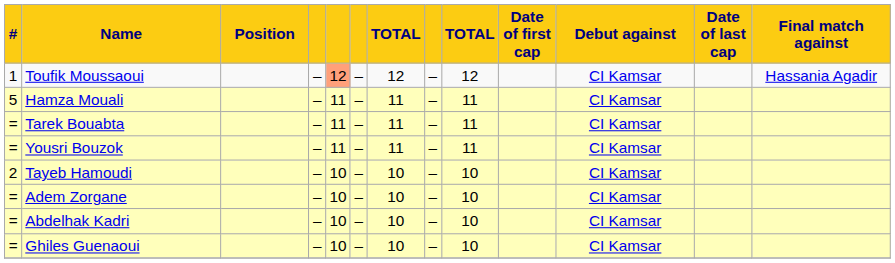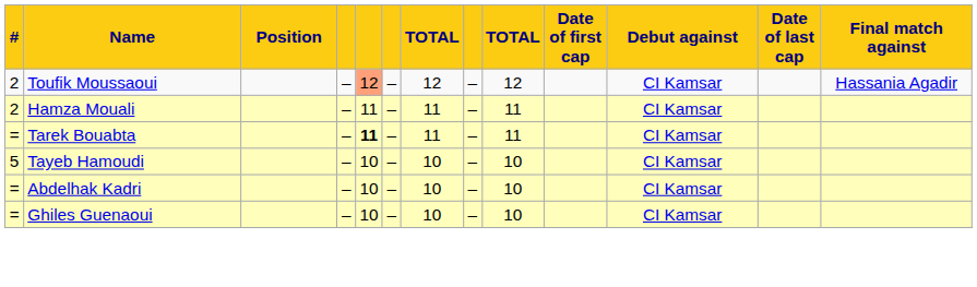 <table border="0" class="wikitable" style="text-align:center;font-size:95%">
 <tr>
 <th scope=col style="color:#000080; background:#FCCC12;" width=10>#</th>
 <th scope=col style="color:#000080; background:#FCCC12;" width=190>Name</th>
 <th scope=col style="color:#000080; background:#FCCC12;" width=80>Position</th>
 <th scope=col style="color:#000080; background:#FCCC12;" width=10><a href='#'></a></th>
 <th scope=col style="color:#000080; background:#FCCC12;" width=10><a href='#'></a></th>
 <th scope=col style="color:#000080; background:#FCCC12;" width=10><a href='#'></a></th>
 <th scope=col style="color:#000080; background:#FCCC12;" width=10>TOTAL</th>
 <th scope=col style="color:#000080; background:#FCCC12;" width=10><a href='#'></a></th>
 <th scope=col style="color:#000080; background:#FCCC12;" width=10>TOTAL</th>
 <th scope=col style="color:#000080; background:#FCCC12;" width=50>Date of first cap</th>
 <th scope=col style="color:#000080; background:#FCCC12;" width=130>Debut against</th>
 <th scope=col style="color:#000080; background:#FCCC12;" width=50>Date of last cap</th>
 <th scope=col style="color:#000080; background:#FCCC12;" width=130>Final match against</th>
 </tr>
 <tr>
-<td>1</td>
+<td>2</td>
 <td align="left"> <a href='#'>Toufik Moussaoui</a></td>
 <td></td>
 <td>–</td>
 <td style="background: lightsalmon;">12</td>
 <td>–</td>
 <td>12</td>
 <td>–</td>
 <td>12</td>
 <td></td>
 <td><a href='#'>CI Kamsar</a></td>
 <td></td>
 <td><a href='#'>Hassania Agadir</a></td>
 </tr>
 <tr style="background:#ffb">
-<td>5</td>
+<td>2</td>
 <td align="left"> <a href='#'>Hamza Mouali</a></td>
 <td></td>
 <td>–</td>
 <td>11</td>
 <td>–</td>
 <td>11</td>
 <td>–</td>
 <td>11</td>
 <td></td>
 <td><a href='#'>CI Kamsar</a></td>
 <td></td>
 <td></td>
 </tr>
 <tr style="background:#ffb">
 <td>=</td>
 <td align="left"> <a href='#'>Tarek Bouabta</a></td>
 <td></td>
 <td>–</td>
-<td>11</td>
+<td><strong>11</strong></td>
 <td>–</td>
 <td>11</td>
 <td>–</td>
 <td>11</td>
 <td></td>
 <td><a href='#'>CI Kamsar</a></td>
 <td></td>
 <td></td>
 </tr>
 <tr style="background:#ffb">
-<td>=</td>
-<td align="left"> <a href='#'>Yousri Bouzok</a></td>
-<td></td>
-<td>–</td>
-<td>11</td>
-<td>–</td>
-<td>11</td>
-<td>–</td>
-<td>11</td>
-<td></td>
-<td><a href='#'>CI Kamsar</a></td>
-<td></td>
-<td></td>
-</tr>
-<tr style="background:#ffb">
-<td>2</td>
+<td>5</td>
 <td align="left"> <a href='#'>Tayeb Hamoudi</a></td>
-<td></td>
-<td>–</td>
-<td>10</td>
-<td>–</td>
-<td>10</td>
-<td>–</td>
-<td>10</td>
-<td></td>
-<td><a href='#'>CI Kamsar</a></td>
-<td></td>
-<td></td>
-</tr>
-<tr style="background:#ffb">
-<td>=</td>
-<td align="left"> <a href='#'>Adem Zorgane</a></td>
 <td></td>
 <td>–</td>
 <td>10</td>
 <td>–</td>
 <td>10</td>
 <td>–</td>
 <td>10</td>
 <td></td>
 <td><a href='#'>CI Kamsar</a></td>
 <td></td>
 <td></td>
 </tr>
 <tr style="background:#ffb">
 <td>=</td>
 <td align="left"> <a href='#'>Abdelhak Kadri</a></td>
 <td></td>
 <td>–</td>
 <td>10</td>
 <td>–</td>
 <td>10</td>
 <td>–</td>
 <td>10</td>
 <td></td>
 <td><a href='#'>CI Kamsar</a></td>
 <td></td>
 <td></td>
 </tr>
 <tr style="background:#ffb">
 <td>=</td>
 <td align="left"> <a href='#'>Ghiles Guenaoui</a></td>
 <td></td>
 <td>–</td>
 <td>10</td>
 <td>–</td>
 <td>10</td>
 <td>–</td>
 <td>10</td>
 <td></td>
 <td><a href='#'>CI Kamsar</a></td>
 <td></td>
 <td></td>
 </tr>
 <tr>
 </tr>
 </table>
